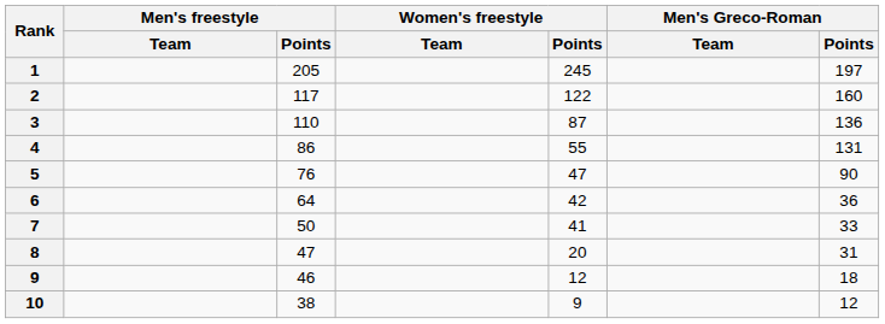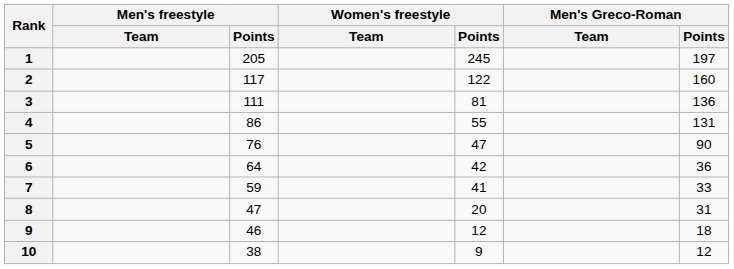 <table class="wikitable" style="text-align:center;">
 <tr>
 <th width=50 rowspan="2">Rank</th>
 <th colspan="2">Men's freestyle</th>
 <th colspan="2">Women's freestyle</th>
 <th colspan="2">Men's Greco-Roman</th>
 </tr>
 <tr>
 <th width=200>Team</th>
 <th width=50>Points</th>
 <th width=200>Team</th>
 <th width=50>Points</th>
 <th width=200>Team</th>
 <th width=50>Points</th>
 </tr>
 <tr>
 <th>1</th>
 <td align=left></td>
 <td>205</td>
 <td align=left></td>
 <td>245</td>
 <td align=left></td>
 <td>197</td>
 </tr>
 <tr>
 <th>2</th>
 <td align=left></td>
 <td>117</td>
 <td align=left></td>
 <td>122</td>
 <td align=left></td>
 <td>160</td>
 </tr>
 <tr>
 <th>3</th>
 <td align=left></td>
-<td>110</td>
+<td>111</td>
 <td align=left></td>
-<td>87</td>
+<td>81</td>
 <td align=left></td>
 <td>136</td>
 </tr>
 <tr>
 <th>4</th>
 <td align=left></td>
 <td>86</td>
 <td align=left></td>
 <td>55</td>
 <td align=left></td>
 <td>131</td>
 </tr>
 <tr>
 <th>5</th>
 <td align=left></td>
 <td>76</td>
 <td align=left></td>
 <td>47</td>
 <td align=left></td>
 <td>90</td>
 </tr>
 <tr>
 <th>6</th>
 <td align=left></td>
 <td>64</td>
 <td align=left></td>
 <td>42</td>
 <td align=left></td>
 <td>36</td>
 </tr>
 <tr>
 <th>7</th>
 <td align=left></td>
-<td>50</td>
+<td>59</td>
 <td align=left></td>
 <td>41</td>
 <td align=left></td>
 <td>33</td>
 </tr>
 <tr>
 <th>8</th>
 <td align=left></td>
 <td>47</td>
 <td align=left></td>
 <td>20</td>
 <td align=left></td>
 <td>31</td>
 </tr>
 <tr>
 <th>9</th>
 <td align=left></td>
 <td>46</td>
 <td align=left></td>
 <td>12</td>
 <td align=left></td>
 <td>18</td>
 </tr>
 <tr>
 <th>10</th>
 <td align=left></td>
 <td>38</td>
 <td align=left></td>
 <td>9</td>
 <td align=left></td>
 <td>12</td>
 </tr>
 </table>
